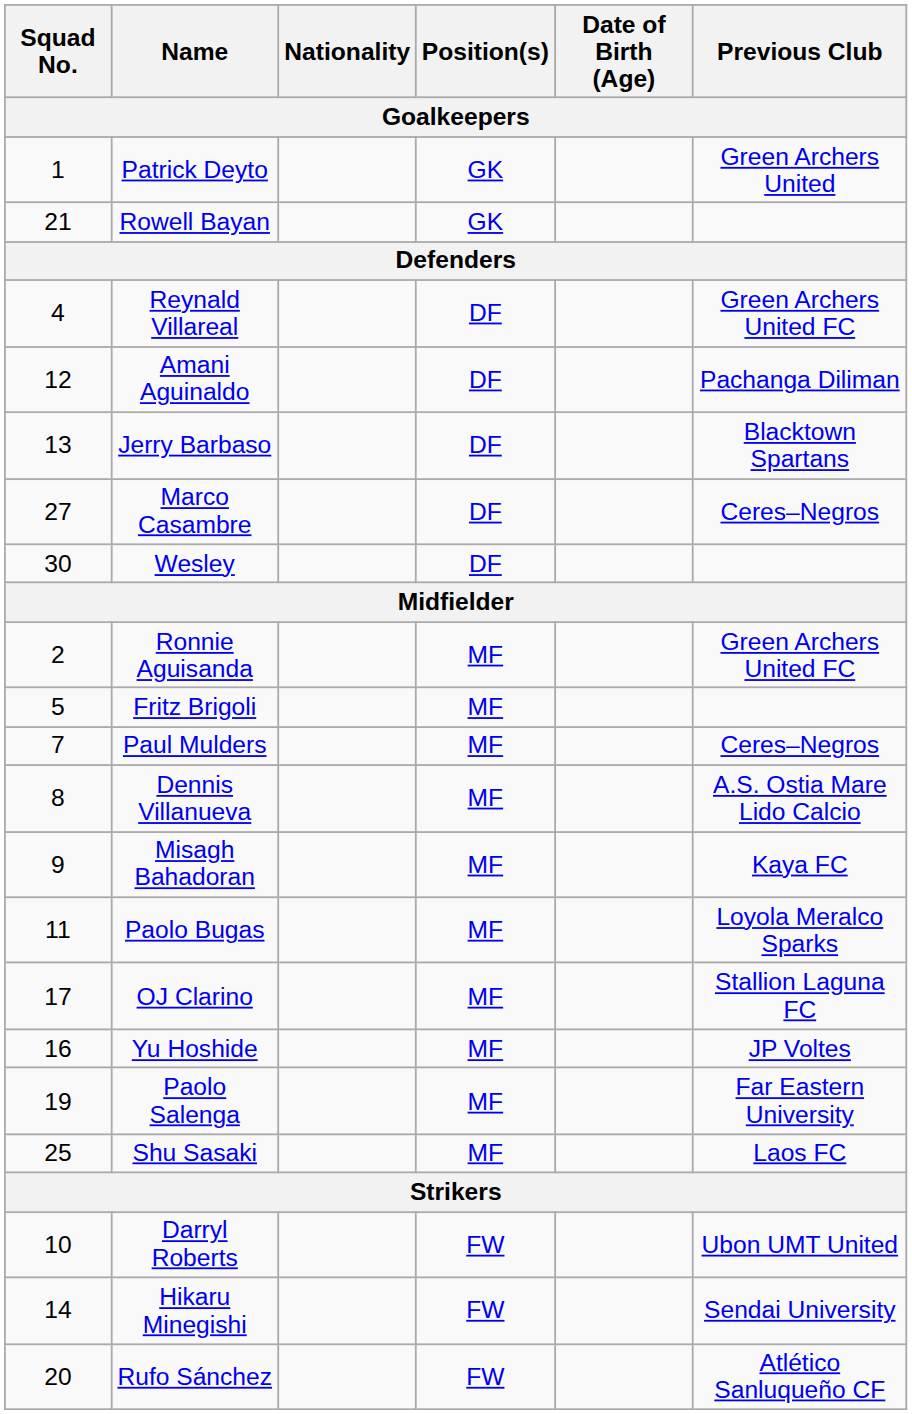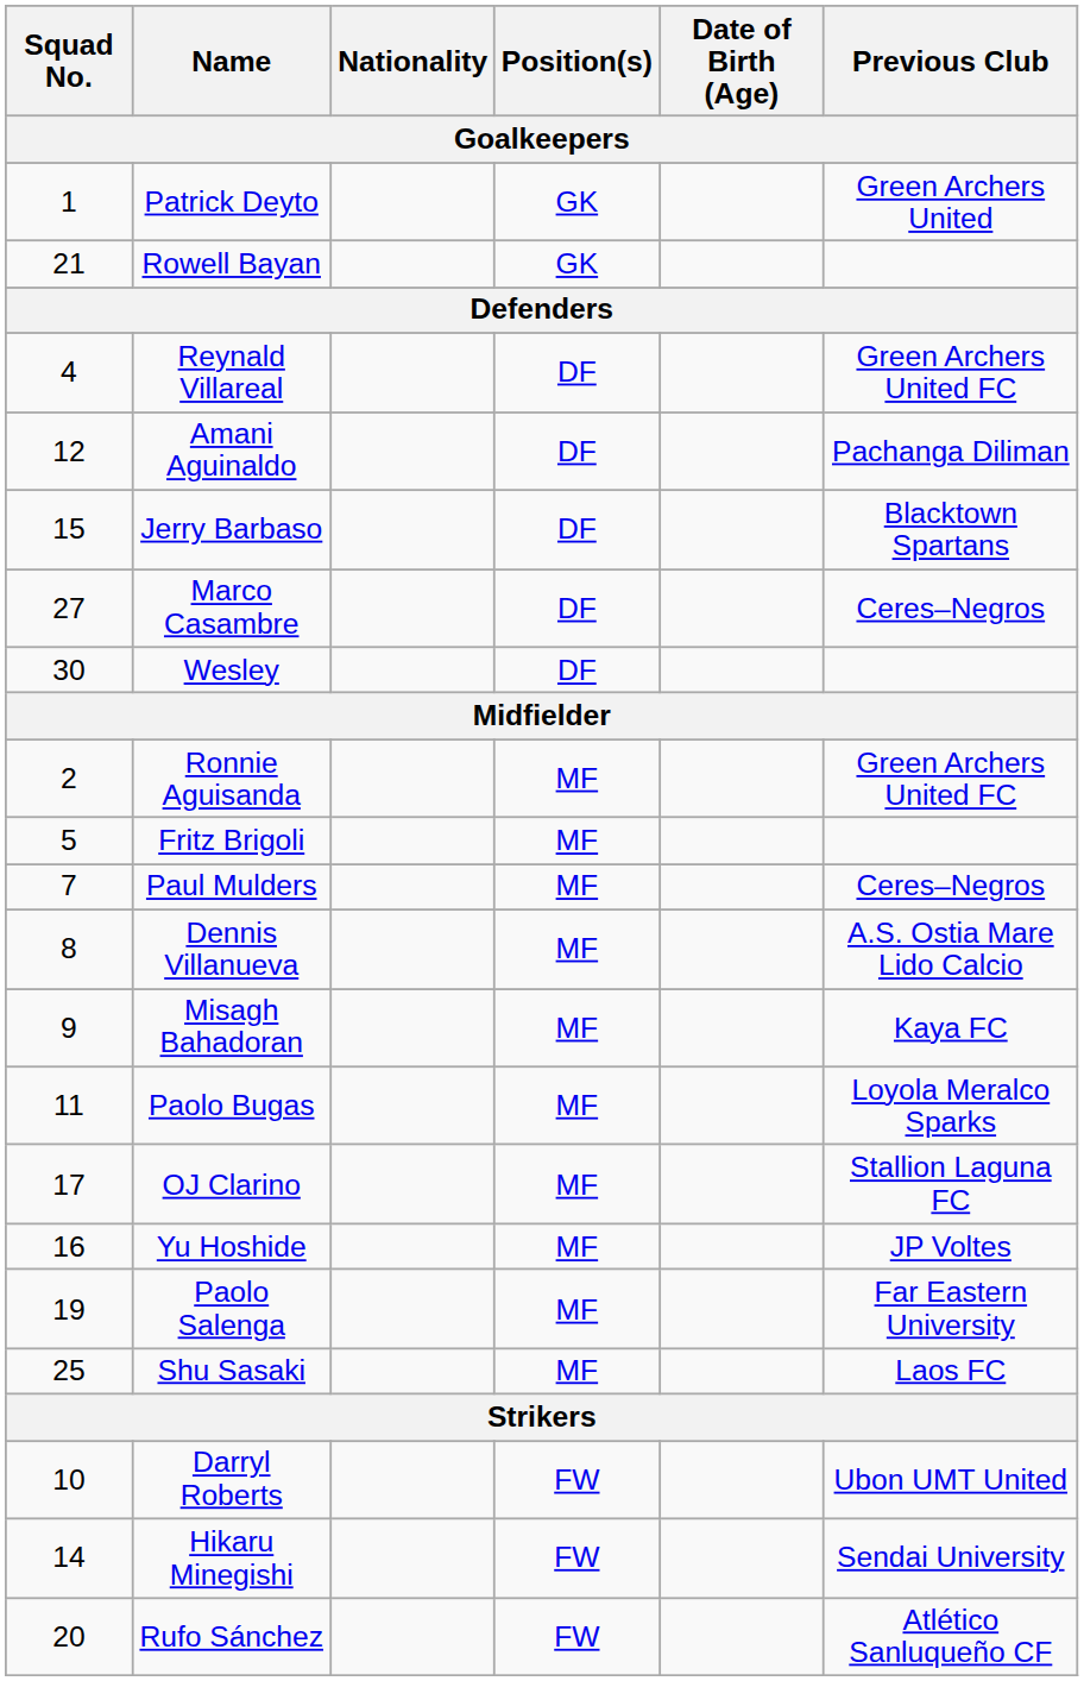 <table class="wikitable" style="text-align:center; font-size:85%; width:80%;">
 <tr>
 <th>Squad No.</th>
 <th>Name</th>
 <th>Nationality</th>
 <th>Position(s)</th>
 <th>Date of Birth (Age)</th>
 <th>Previous Club</th>
 </tr>
 <tr>
 <th colspan=6>Goalkeepers</th>
 </tr>
 <tr>
 <td>1</td>
 <td><a href='#'>Patrick Deyto</a></td>
 <td></td>
 <td><a href='#'>GK</a></td>
 <td></td>
 <td><a href='#'>Green Archers United</a></td>
 </tr>
 <tr>
 <td>21</td>
 <td><a href='#'>Rowell Bayan</a></td>
 <td></td>
 <td><a href='#'>GK</a></td>
 <td></td>
 <td></td>
 </tr>
 <tr>
 <th colspan=6>Defenders</th>
 </tr>
 <tr>
 <td>4</td>
 <td><a href='#'>Reynald Villareal</a></td>
 <td></td>
 <td><a href='#'>DF</a></td>
 <td></td>
 <td><a href='#'>Green Archers United FC</a></td>
 </tr>
 <tr>
 <td>12</td>
 <td><a href='#'>Amani Aguinaldo</a></td>
 <td></td>
 <td><a href='#'>DF</a></td>
 <td></td>
 <td><a href='#'>Pachanga Diliman</a></td>
 </tr>
 <tr>
-<td>13</td>
+<td>15</td>
 <td><a href='#'>Jerry Barbaso</a></td>
 <td></td>
 <td><a href='#'>DF</a></td>
 <td></td>
 <td><a href='#'>Blacktown Spartans</a></td>
 </tr>
 <tr>
 <td>27</td>
 <td><a href='#'>Marco Casambre</a></td>
 <td></td>
 <td><a href='#'>DF</a></td>
 <td></td>
 <td><a href='#'>Ceres–Negros</a></td>
 </tr>
 <tr>
 <td>30</td>
 <td><a href='#'>Wesley</a></td>
 <td></td>
 <td><a href='#'>DF</a></td>
 <td></td>
 <td></td>
 </tr>
 <tr>
 <th colspan=6>Midfielder</th>
 </tr>
 <tr>
 <td>2</td>
 <td><a href='#'>Ronnie Aguisanda</a></td>
 <td></td>
 <td><a href='#'>MF</a></td>
 <td></td>
 <td><a href='#'>Green Archers United FC</a></td>
 </tr>
 <tr>
 <td>5</td>
 <td><a href='#'>Fritz Brigoli</a></td>
 <td></td>
 <td><a href='#'>MF</a></td>
 <td></td>
 <td></td>
 </tr>
 <tr>
 <td>7</td>
 <td><a href='#'>Paul Mulders</a></td>
 <td></td>
 <td><a href='#'>MF</a></td>
 <td></td>
 <td><a href='#'>Ceres–Negros</a></td>
 </tr>
 <tr>
 <td>8</td>
 <td><a href='#'>Dennis Villanueva</a></td>
 <td></td>
 <td><a href='#'>MF</a></td>
 <td></td>
 <td><a href='#'>A.S. Ostia Mare Lido Calcio</a></td>
 </tr>
 <tr>
 <td>9</td>
 <td><a href='#'>Misagh Bahadoran</a></td>
 <td></td>
 <td><a href='#'>MF</a></td>
 <td></td>
 <td><a href='#'>Kaya FC</a></td>
 </tr>
 <tr>
 <td>11</td>
 <td><a href='#'>Paolo Bugas</a></td>
 <td></td>
 <td><a href='#'>MF</a></td>
 <td></td>
 <td><a href='#'>Loyola Meralco Sparks</a></td>
 </tr>
 <tr>
 <td>17</td>
 <td><a href='#'>OJ Clarino</a></td>
 <td></td>
 <td><a href='#'>MF</a></td>
 <td></td>
 <td><a href='#'>Stallion Laguna FC</a></td>
 </tr>
 <tr>
 <td>16</td>
 <td><a href='#'>Yu Hoshide</a></td>
 <td></td>
 <td><a href='#'>MF</a></td>
 <td></td>
 <td><a href='#'>JP Voltes</a></td>
 </tr>
 <tr>
 <td>19</td>
 <td><a href='#'>Paolo Salenga</a></td>
 <td></td>
 <td><a href='#'>MF</a></td>
 <td></td>
 <td><a href='#'>Far Eastern University</a></td>
 </tr>
 <tr>
 <td>25</td>
 <td><a href='#'>Shu Sasaki</a></td>
 <td></td>
 <td><a href='#'>MF</a></td>
 <td></td>
 <td><a href='#'>Laos FC</a></td>
 </tr>
 <tr>
 <th colspan=6>Strikers</th>
 </tr>
 <tr>
 <td>10</td>
 <td><a href='#'>Darryl Roberts</a></td>
 <td></td>
 <td><a href='#'>FW</a></td>
 <td></td>
 <td><a href='#'>Ubon UMT United</a></td>
 </tr>
 <tr>
 <td>14</td>
 <td><a href='#'>Hikaru Minegishi</a></td>
 <td></td>
 <td><a href='#'>FW</a></td>
 <td></td>
 <td><a href='#'>Sendai University</a></td>
 </tr>
 <tr>
 <td>20</td>
 <td><a href='#'>Rufo Sánchez</a></td>
 <td></td>
 <td><a href='#'>FW</a></td>
 <td></td>
 <td><a href='#'>Atlético Sanluqueño CF</a></td>
 </tr>
 <tr>
 </tr>
 </table>
